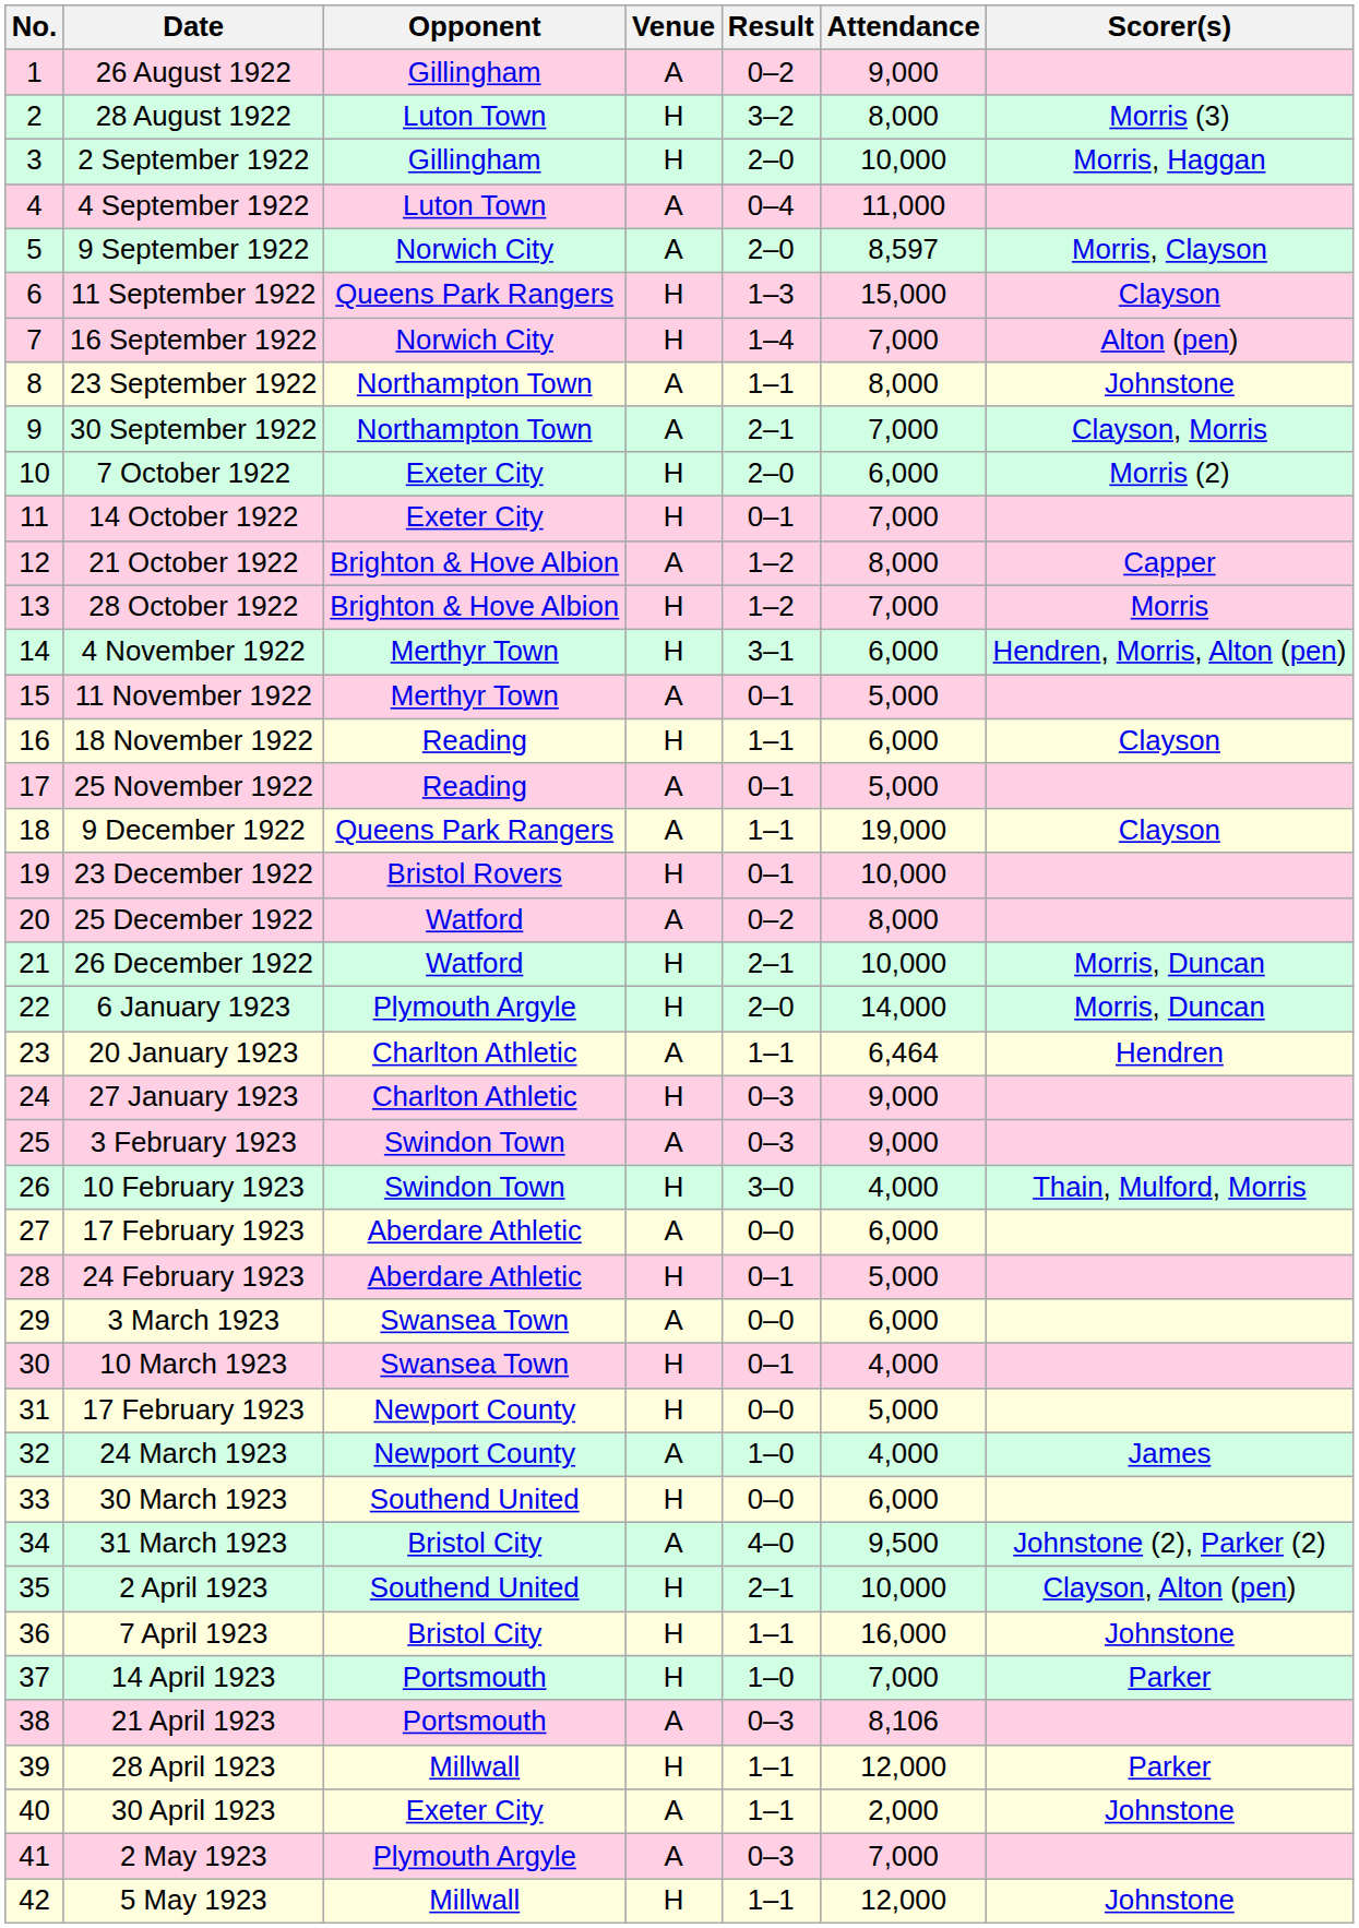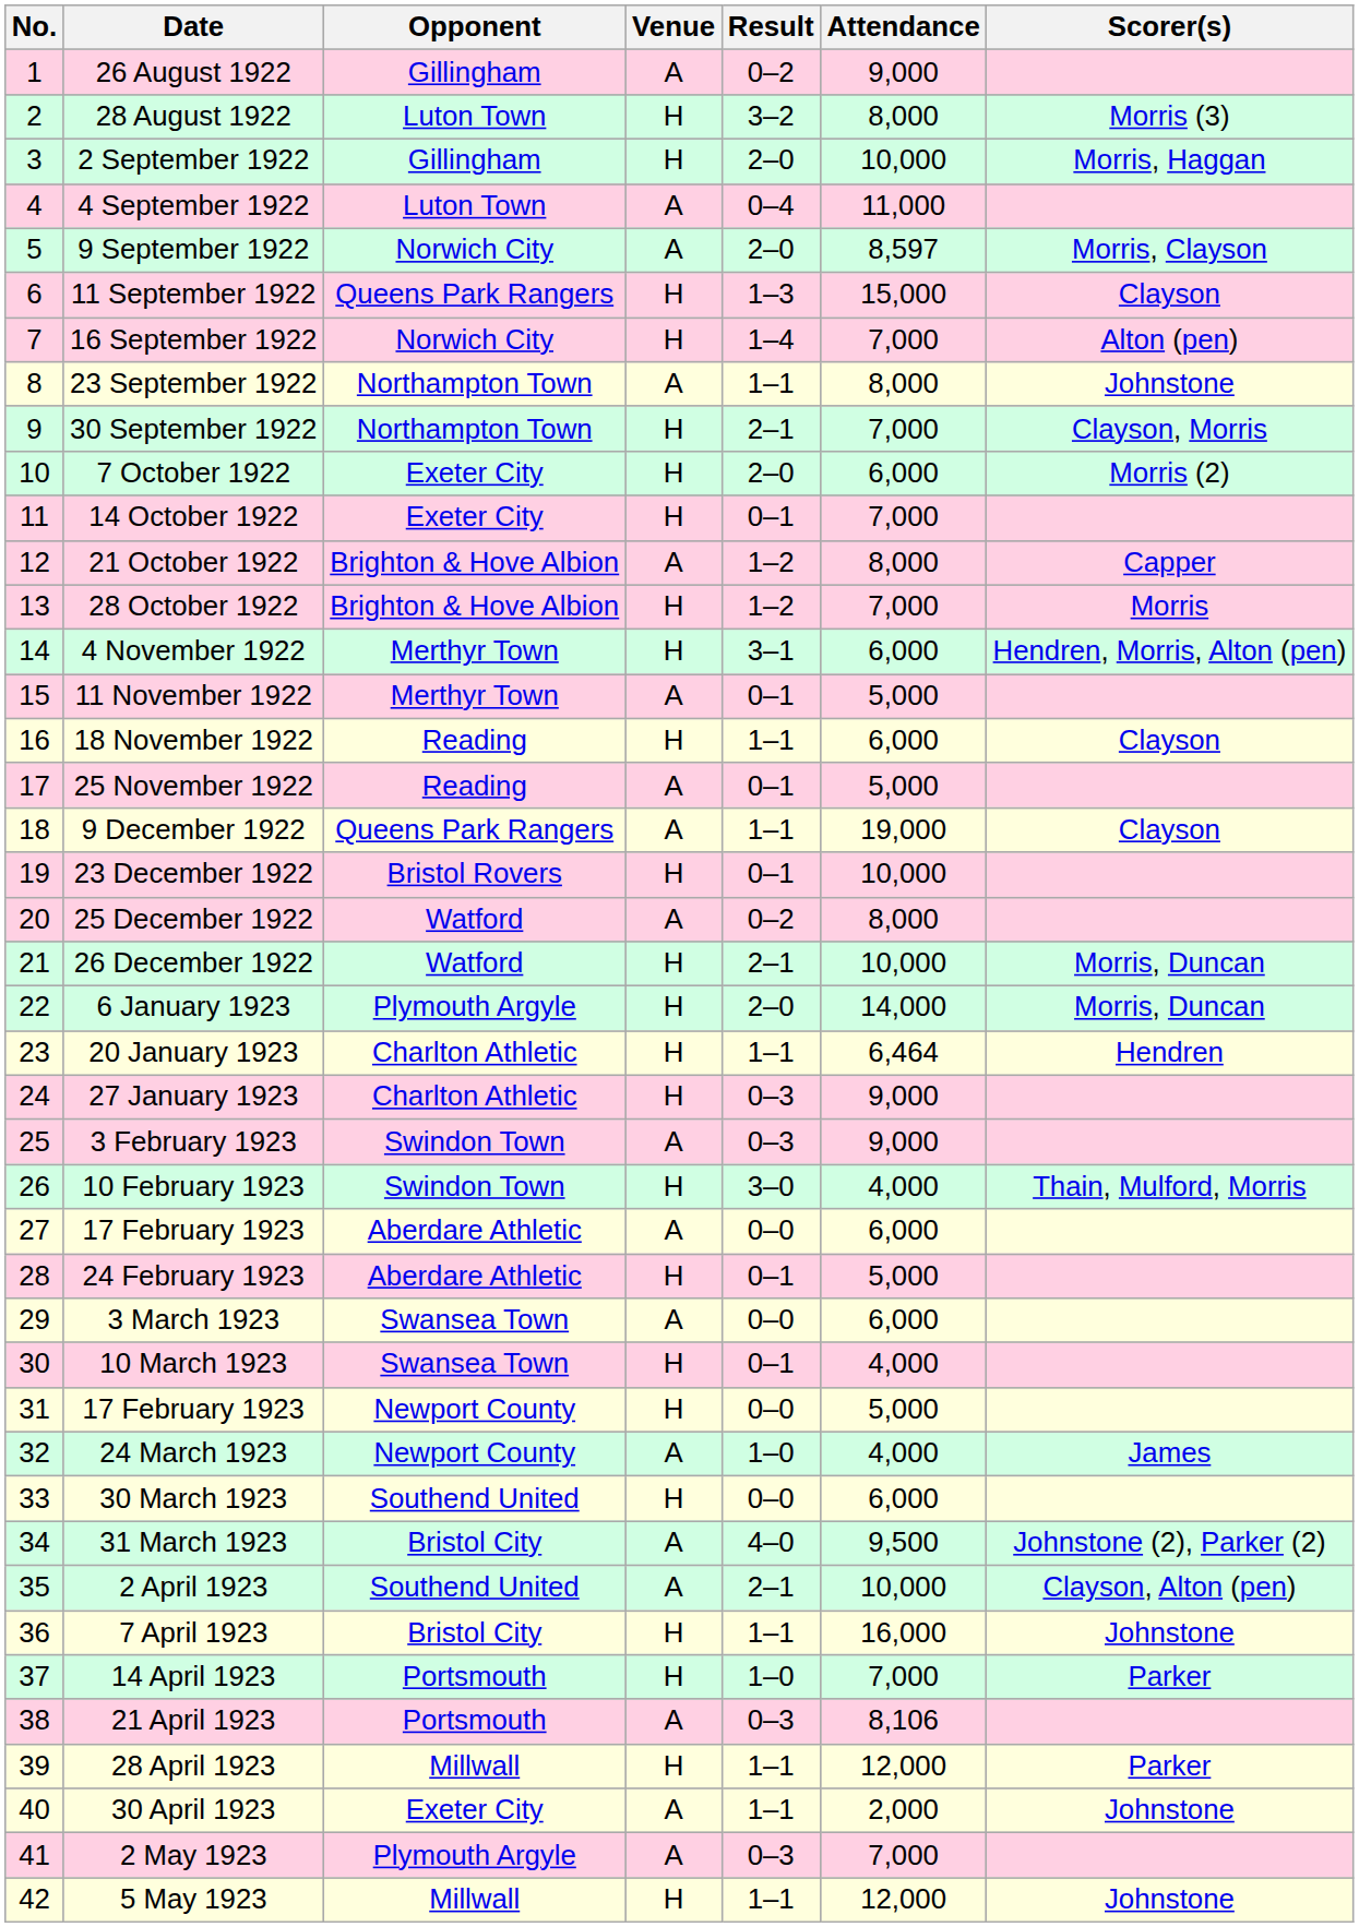 <table class="wikitable sortable" style="text-align:center;">
 <tr>
 <th>No.</th>
 <th>Date</th>
 <th>Opponent</th>
 <th>Venue</th>
 <th>Result</th>
 <th>Attendance</th>
 <th>Scorer(s)</th>
 </tr>
 <tr style="background:#ffd0e3;">
 <td>1</td>
 <td>26 August 1922</td>
 <td><a href='#'>Gillingham</a></td>
 <td>A</td>
 <td>0–2</td>
 <td>9,000</td>
 <td></td>
 </tr>
 <tr style="background:#d0ffe3;">
 <td>2</td>
 <td>28 August 1922</td>
 <td><a href='#'>Luton Town</a></td>
 <td>H</td>
 <td>3–2</td>
 <td>8,000</td>
 <td><a href='#'>Morris</a> (3)</td>
 </tr>
 <tr style="background:#d0ffe3;">
 <td>3</td>
 <td>2 September 1922</td>
 <td><a href='#'>Gillingham</a></td>
 <td>H</td>
 <td>2–0</td>
 <td>10,000</td>
 <td><a href='#'>Morris</a>, <a href='#'>Haggan</a></td>
 </tr>
 <tr style="background:#ffd0e3;">
 <td>4</td>
 <td>4 September 1922</td>
 <td><a href='#'>Luton Town</a></td>
 <td>A</td>
 <td>0–4</td>
 <td>11,000</td>
 <td></td>
 </tr>
 <tr style="background:#d0ffe3;">
 <td>5</td>
 <td>9 September 1922</td>
 <td><a href='#'>Norwich City</a></td>
 <td>A</td>
 <td>2–0</td>
 <td>8,597</td>
 <td><a href='#'>Morris</a>, <a href='#'>Clayson</a></td>
 </tr>
 <tr style="background:#ffd0e3;">
 <td>6</td>
 <td>11 September 1922</td>
 <td><a href='#'>Queens Park Rangers</a></td>
 <td>H</td>
 <td>1–3</td>
 <td>15,000</td>
 <td><a href='#'>Clayson</a></td>
 </tr>
 <tr style="background:#ffd0e3;">
 <td>7</td>
 <td>16 September 1922</td>
 <td><a href='#'>Norwich City</a></td>
 <td>H</td>
 <td>1–4</td>
 <td>7,000</td>
 <td><a href='#'>Alton</a> (<a href='#'>pen</a>)</td>
 </tr>
 <tr style="background:#ffd;">
 <td>8</td>
 <td>23 September 1922</td>
 <td><a href='#'>Northampton Town</a></td>
 <td>A</td>
 <td>1–1</td>
 <td>8,000</td>
 <td><a href='#'>Johnstone</a></td>
 </tr>
 <tr style="background:#d0ffe3;">
 <td>9</td>
 <td>30 September 1922</td>
 <td><a href='#'>Northampton Town</a></td>
-<td>A</td>
+<td>H</td>
 <td>2–1</td>
 <td>7,000</td>
 <td><a href='#'>Clayson</a>, <a href='#'>Morris</a></td>
 </tr>
 <tr style="background:#d0ffe3;">
 <td>10</td>
 <td>7 October 1922</td>
 <td><a href='#'>Exeter City</a></td>
 <td>H</td>
 <td>2–0</td>
 <td>6,000</td>
 <td><a href='#'>Morris</a> (2)</td>
 </tr>
 <tr style="background:#ffd0e3;">
 <td>11</td>
 <td>14 October 1922</td>
 <td><a href='#'>Exeter City</a></td>
 <td>H</td>
 <td>0–1</td>
 <td>7,000</td>
 <td></td>
 </tr>
 <tr style="background:#ffd0e3;">
 <td>12</td>
 <td>21 October 1922</td>
 <td><a href='#'>Brighton & Hove Albion</a></td>
 <td>A</td>
 <td>1–2</td>
 <td>8,000</td>
 <td><a href='#'>Capper</a></td>
 </tr>
 <tr style="background:#ffd0e3;">
 <td>13</td>
 <td>28 October 1922</td>
 <td><a href='#'>Brighton & Hove Albion</a></td>
 <td>H</td>
 <td>1–2</td>
 <td>7,000</td>
 <td><a href='#'>Morris</a></td>
 </tr>
 <tr style="background:#d0ffe3;">
 <td>14</td>
 <td>4 November 1922</td>
 <td><a href='#'>Merthyr Town</a></td>
 <td>H</td>
 <td>3–1</td>
 <td>6,000</td>
 <td><a href='#'>Hendren</a>, <a href='#'>Morris</a>, <a href='#'>Alton</a> (<a href='#'>pen</a>)</td>
 </tr>
 <tr style="background:#ffd0e3;">
 <td>15</td>
 <td>11 November 1922</td>
 <td><a href='#'>Merthyr Town</a></td>
 <td>A</td>
 <td>0–1</td>
 <td>5,000</td>
 <td></td>
 </tr>
 <tr style="background:#ffd;">
 <td>16</td>
 <td>18 November 1922</td>
 <td><a href='#'>Reading</a></td>
 <td>H</td>
 <td>1–1</td>
 <td>6,000</td>
 <td><a href='#'>Clayson</a></td>
 </tr>
 <tr style="background:#ffd0e3;">
 <td>17</td>
 <td>25 November 1922</td>
 <td><a href='#'>Reading</a></td>
 <td>A</td>
 <td>0–1</td>
 <td>5,000</td>
 <td></td>
 </tr>
 <tr style="background:#ffd;">
 <td>18</td>
 <td>9 December 1922</td>
 <td><a href='#'>Queens Park Rangers</a></td>
 <td>A</td>
 <td>1–1</td>
 <td>19,000</td>
 <td><a href='#'>Clayson</a></td>
 </tr>
 <tr style="background:#ffd0e3;">
 <td>19</td>
 <td>23 December 1922</td>
 <td><a href='#'>Bristol Rovers</a></td>
 <td>H</td>
 <td>0–1</td>
 <td>10,000</td>
 <td></td>
 </tr>
 <tr style="background:#ffd0e3;">
 <td>20</td>
 <td>25 December 1922</td>
 <td><a href='#'>Watford</a></td>
 <td>A</td>
 <td>0–2</td>
 <td>8,000</td>
 <td></td>
 </tr>
 <tr style="background:#d0ffe3;">
 <td>21</td>
 <td>26 December 1922</td>
 <td><a href='#'>Watford</a></td>
 <td>H</td>
 <td>2–1</td>
 <td>10,000</td>
 <td><a href='#'>Morris</a>, <a href='#'>Duncan</a></td>
 </tr>
 <tr style="background:#d0ffe3;">
 <td>22</td>
 <td>6 January 1923</td>
 <td><a href='#'>Plymouth Argyle</a></td>
 <td>H</td>
 <td>2–0</td>
 <td>14,000</td>
 <td><a href='#'>Morris</a>, <a href='#'>Duncan</a></td>
 </tr>
 <tr style="background:#ffd;">
 <td>23</td>
 <td>20 January 1923</td>
 <td><a href='#'>Charlton Athletic</a></td>
-<td>A</td>
+<td>H</td>
 <td>1–1</td>
 <td>6,464</td>
 <td><a href='#'>Hendren</a></td>
 </tr>
 <tr style="background:#ffd0e3;">
 <td>24</td>
 <td>27 January 1923</td>
 <td><a href='#'>Charlton Athletic</a></td>
 <td>H</td>
 <td>0–3</td>
 <td>9,000</td>
 <td></td>
 </tr>
 <tr style="background:#ffd0e3;">
 <td>25</td>
 <td>3 February 1923</td>
 <td><a href='#'>Swindon Town</a></td>
 <td>A</td>
 <td>0–3</td>
 <td>9,000</td>
 <td></td>
 </tr>
 <tr style="background:#d0ffe3;">
 <td>26</td>
 <td>10 February 1923</td>
 <td><a href='#'>Swindon Town</a></td>
 <td>H</td>
 <td>3–0</td>
 <td>4,000</td>
 <td><a href='#'>Thain</a>, <a href='#'>Mulford</a>, <a href='#'>Morris</a></td>
 </tr>
 <tr style="background:#ffd;">
 <td>27</td>
 <td>17 February 1923</td>
 <td><a href='#'>Aberdare Athletic</a></td>
 <td>A</td>
 <td>0–0</td>
 <td>6,000</td>
 <td></td>
 </tr>
 <tr style="background:#ffd0e3;">
 <td>28</td>
 <td>24 February 1923</td>
 <td><a href='#'>Aberdare Athletic</a></td>
 <td>H</td>
 <td>0–1</td>
 <td>5,000</td>
 <td></td>
 </tr>
 <tr style="background:#ffd;">
 <td>29</td>
 <td>3 March 1923</td>
 <td><a href='#'>Swansea Town</a></td>
 <td>A</td>
 <td>0–0</td>
 <td>6,000</td>
 <td></td>
 </tr>
 <tr style="background:#ffd0e3;">
 <td>30</td>
 <td>10 March 1923</td>
 <td><a href='#'>Swansea Town</a></td>
 <td>H</td>
 <td>0–1</td>
 <td>4,000</td>
 <td></td>
 </tr>
 <tr style="background:#ffd;">
 <td>31</td>
 <td>17 February 1923</td>
 <td><a href='#'>Newport County</a></td>
 <td>H</td>
 <td>0–0</td>
 <td>5,000</td>
 <td></td>
 </tr>
 <tr style="background:#d0ffe3;">
 <td>32</td>
 <td>24 March 1923</td>
 <td><a href='#'>Newport County</a></td>
 <td>A</td>
 <td>1–0</td>
 <td>4,000</td>
 <td><a href='#'>James</a></td>
 </tr>
 <tr style="background:#ffd;">
 <td>33</td>
 <td>30 March 1923</td>
 <td><a href='#'>Southend United</a></td>
 <td>H</td>
 <td>0–0</td>
 <td>6,000</td>
 <td></td>
 </tr>
 <tr style="background:#d0ffe3;">
 <td>34</td>
 <td>31 March 1923</td>
 <td><a href='#'>Bristol City</a></td>
 <td>A</td>
 <td>4–0</td>
 <td>9,500</td>
 <td><a href='#'>Johnstone</a> (2), <a href='#'>Parker</a> (2)</td>
 </tr>
 <tr style="background:#d0ffe3;">
 <td>35</td>
 <td>2 April 1923</td>
 <td><a href='#'>Southend United</a></td>
-<td>H</td>
+<td>A</td>
 <td>2–1</td>
 <td>10,000</td>
 <td><a href='#'>Clayson</a>, <a href='#'>Alton</a> (<a href='#'>pen</a>)</td>
 </tr>
 <tr style="background:#ffd;">
 <td>36</td>
 <td>7 April 1923</td>
 <td><a href='#'>Bristol City</a></td>
 <td>H</td>
 <td>1–1</td>
 <td>16,000</td>
 <td><a href='#'>Johnstone</a></td>
 </tr>
 <tr style="background:#d0ffe3;">
 <td>37</td>
 <td>14 April 1923</td>
 <td><a href='#'>Portsmouth</a></td>
 <td>H</td>
 <td>1–0</td>
 <td>7,000</td>
 <td><a href='#'>Parker</a></td>
 </tr>
 <tr style="background:#ffd0e3;">
 <td>38</td>
 <td>21 April 1923</td>
 <td><a href='#'>Portsmouth</a></td>
 <td>A</td>
 <td>0–3</td>
 <td>8,106</td>
 <td></td>
 </tr>
 <tr style="background:#ffd;">
 <td>39</td>
 <td>28 April 1923</td>
 <td><a href='#'>Millwall</a></td>
 <td>H</td>
 <td>1–1</td>
 <td>12,000</td>
 <td><a href='#'>Parker</a></td>
 </tr>
 <tr style="background:#ffd;">
 <td>40</td>
 <td>30 April 1923</td>
 <td><a href='#'>Exeter City</a></td>
 <td>A</td>
 <td>1–1</td>
 <td>2,000</td>
 <td><a href='#'>Johnstone</a></td>
 </tr>
 <tr style="background:#ffd0e3;">
 <td>41</td>
 <td>2 May 1923</td>
 <td><a href='#'>Plymouth Argyle</a></td>
 <td>A</td>
 <td>0–3</td>
 <td>7,000</td>
 <td></td>
 </tr>
 <tr style="background:#ffd;">
 <td>42</td>
 <td>5 May 1923</td>
 <td><a href='#'>Millwall</a></td>
 <td>H</td>
 <td>1–1</td>
 <td>12,000</td>
 <td><a href='#'>Johnstone</a></td>
 </tr>
 </table>
